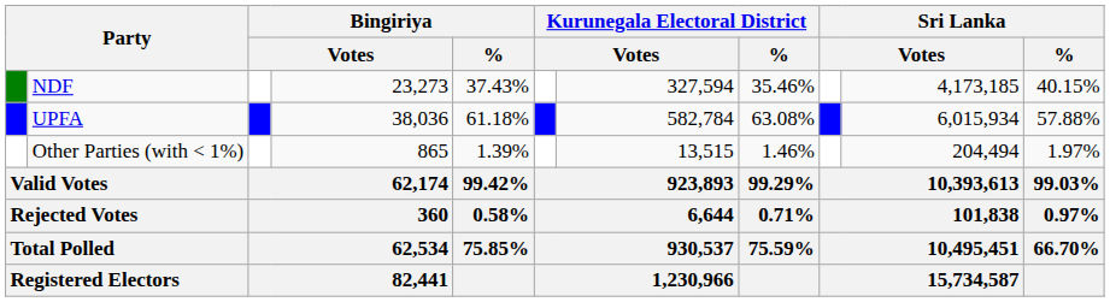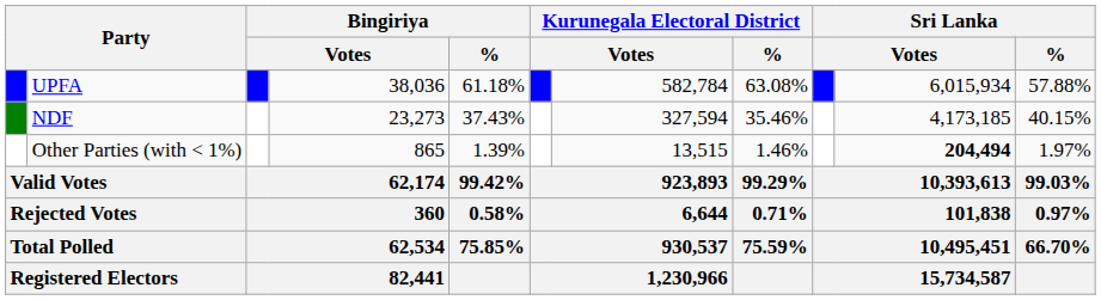 <table class="wikitable">
 <tr>
 <th colspan="2" width="144px"rowspan="2">Party</th>
 <th colspan="3" width="216px">Bingiriya</th>
 <th colspan="3" width="216px"><a href='#'>Kurunegala Electoral District</a></th>
 <th colspan="3" width="216px">Sri Lanka</th>
 </tr>
 <tr>
 <th colspan="2" width="144px">Votes</th>
 <th>%</th>
 <th colspan="2" width="144px">Votes</th>
 <th>%</th>
 <th colspan="2" width="144px">Votes</th>
 <th>%</th>
 </tr>
 <tr>
+<td style="background-color:blue;" width="10px"></td>
+<td style="text-align:left;"><a href='#'>UPFA</a></td>
+<td style="background-color:blue;" width="10px"></td>
+<td style="text-align:right;">38,036</td>
+<td style="text-align:right;">61.18%</td>
+<td style="background-color:blue;" width="10px"></td>
+<td style="text-align:right;">582,784</td>
+<td style="text-align:right;">63.08%</td>
+<td style="background-color:blue;" width="10px"></td>
+<td style="text-align:right;">6,015,934</td>
+<td style="text-align:right;">57.88%</td>
+</tr>
+<tr>
 <td style="background-color:green;" width="10px"></td>
 <td style="text-align:left;"><a href='#'>NDF</a></td>
 <td style="background-color:white;" width="10px"></td>
 <td style="text-align:right;">23,273</td>
 <td style="text-align:right;">37.43%</td>
 <td style="background-color:white;" width="10px"></td>
 <td style="text-align:right;">327,594</td>
 <td style="text-align:right;">35.46%</td>
 <td style="background-color:white;" width="10px"></td>
 <td style="text-align:right;">4,173,185</td>
 <td style="text-align:right;">40.15%</td>
 </tr>
 <tr>
-<td style="background-color:blue;" width="10px"></td>
-<td style="text-align:left;"><a href='#'>UPFA</a></td>
-<td style="background-color:blue;" width="10px"></td>
-<td style="text-align:right;">38,036</td>
-<td style="text-align:right;">61.18%</td>
-<td style="background-color:blue;" width="10px"></td>
-<td style="text-align:right;">582,784</td>
-<td style="text-align:right;">63.08%</td>
-<td style="background-color:blue;" width="10px"></td>
-<td style="text-align:right;">6,015,934</td>
-<td style="text-align:right;">57.88%</td>
-</tr>
-<tr>
 <td style="background-color:white;" width="10px"></td>
 <td style="text-align:left;">Other Parties (with < 1%)</td>
 <td style="background-color:white;" width="10px"></td>
 <td style="text-align:right;">865</td>
 <td style="text-align:right;">1.39%</td>
 <td style="background-color:white;" width="10px"></td>
 <td style="text-align:right;">13,515</td>
 <td style="text-align:right;">1.46%</td>
 <td style="background-color:white;" width="10px"></td>
-<td style="text-align:right;">204,494</td>
+<td style="text-align:right;"><strong>204,494</strong></td>
 <td style="text-align:right;">1.97%</td>
 </tr>
 <tr>
 <th colspan="2" width="144px"style="text-align:left;">Valid Votes</th>
 <th style="text-align:right;"colspan="2" width="144px">62,174</th>
 <th style="text-align:right;">99.42%</th>
 <th style="text-align:right;"colspan="2" width="144px">923,893</th>
 <th style="text-align:right;">99.29%</th>
 <th style="text-align:right;"colspan="2" width="144px">10,393,613</th>
 <th style="text-align:right;">99.03%</th>
 </tr>
 <tr>
 <th colspan="2" width="144px"style="text-align:left;">Rejected Votes</th>
 <th style="text-align:right;"colspan="2" width="144px">360</th>
 <th style="text-align:right;">0.58%</th>
 <th style="text-align:right;"colspan="2" width="144px">6,644</th>
 <th style="text-align:right;">0.71%</th>
 <th style="text-align:right;"colspan="2" width="144px">101,838</th>
 <th style="text-align:right;">0.97%</th>
 </tr>
 <tr>
 <th colspan="2" width="144px"style="text-align:left;">Total Polled</th>
 <th style="text-align:right;"colspan="2" width="144px">62,534</th>
 <th style="text-align:right;">75.85%</th>
 <th style="text-align:right;"colspan="2" width="144px">930,537</th>
 <th style="text-align:right;">75.59%</th>
 <th style="text-align:right;"colspan="2" width="144px">10,495,451</th>
 <th style="text-align:right;">66.70%</th>
 </tr>
 <tr>
 <th colspan="2" width="144px"style="text-align:left;">Registered Electors</th>
 <th style="text-align:right;"colspan="2" width="144px">82,441</th>
 <th></th>
 <th style="text-align:right;"colspan="2" width="144px">1,230,966</th>
 <th></th>
 <th style="text-align:right;"colspan="2" width="144px">15,734,587</th>
 <th></th>
 </tr>
 </table>
